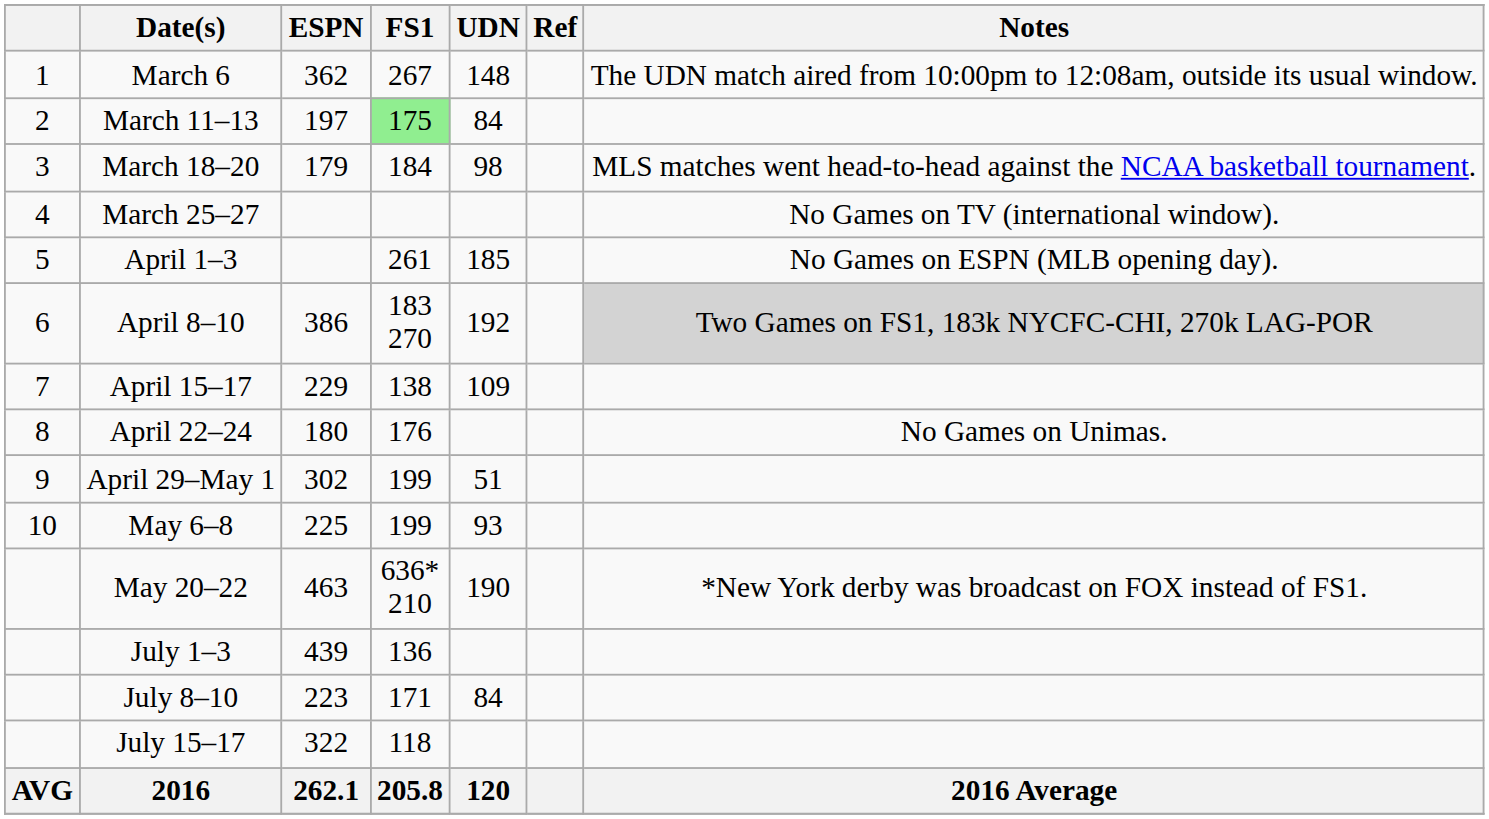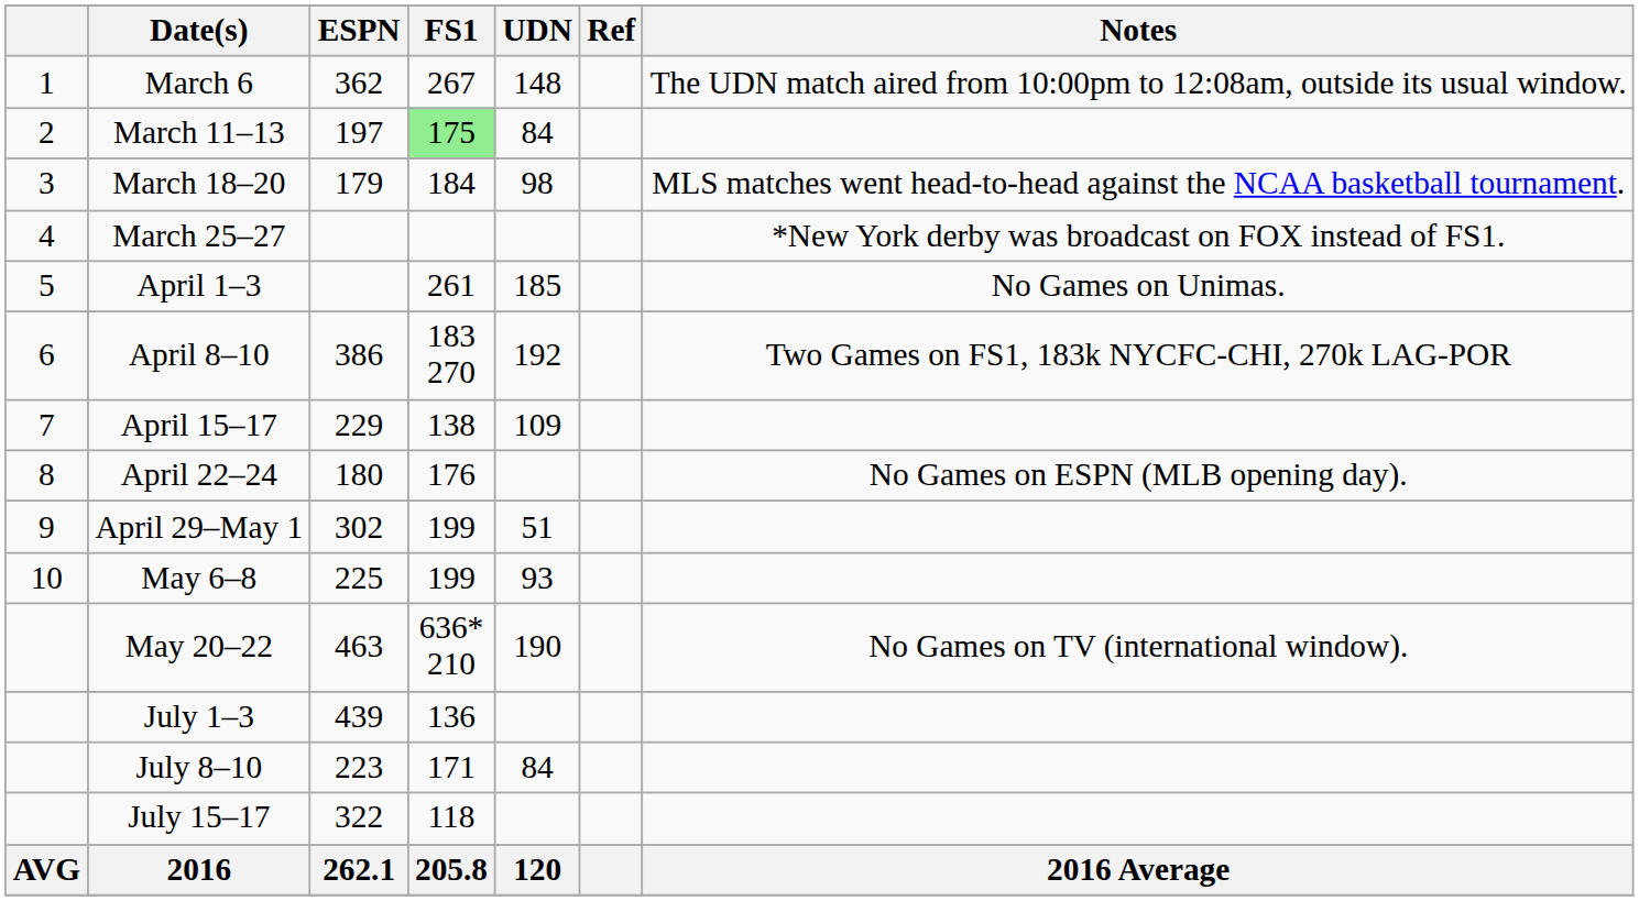 <table class="wikitable sortable" style="text-align: center;">
 <tr>
 </tr>
 <tr>
 <th></th>
 <th>Date(s)</th>
 <th>ESPN</th>
 <th>FS1</th>
 <th>UDN</th>
 <th>Ref</th>
 <th>Notes</th>
 </tr>
 <tr>
 <td>1</td>
 <td>March 6</td>
 <td>362</td>
 <td>267</td>
 <td>148</td>
 <td></td>
 <td>The UDN match aired from 10:00pm to 12:08am, outside its usual window.</td>
 </tr>
 <tr>
 <td>2</td>
 <td>March 11–13</td>
 <td>197</td>
 <td style="background: lightgreen;">175</td>
 <td>84</td>
 <td></td>
 <td></td>
 </tr>
 <tr>
 <td>3</td>
 <td>March 18–20</td>
 <td>179</td>
 <td>184</td>
 <td>98</td>
 <td></td>
 <td>MLS matches went head-to-head against the <a href='#'>NCAA basketball tournament</a>.</td>
 </tr>
 <tr>
 <td>4</td>
 <td>March 25–27</td>
 <td></td>
 <td></td>
 <td></td>
 <td></td>
-<td>No Games on TV (international window).</td>
+<td>*New York derby was broadcast on FOX instead of FS1.</td>
 </tr>
 <tr>
 <td>5</td>
 <td>April 1–3</td>
 <td></td>
 <td>261</td>
 <td>185</td>
 <td></td>
-<td>No Games on ESPN (MLB opening day).</td>
+<td>No Games on Unimas.</td>
 </tr>
 <tr>
 <td>6</td>
 <td>April 8–10</td>
 <td>386</td>
 <td>183<br>270</td>
 <td>192</td>
 <td></td>
-<td style="background: lightgrey;">Two Games on FS1, 183k NYCFC-CHI, 270k LAG-POR</td>
+<td>Two Games on FS1, 183k NYCFC-CHI, 270k LAG-POR</td>
 </tr>
 <tr>
 <td>7</td>
 <td>April 15–17</td>
 <td>229</td>
 <td>138</td>
 <td>109</td>
 <td></td>
 <td></td>
 </tr>
 <tr>
 <td>8</td>
 <td>April 22–24</td>
 <td>180</td>
 <td>176</td>
 <td></td>
 <td></td>
-<td>No Games on Unimas.</td>
+<td>No Games on ESPN (MLB opening day).</td>
 </tr>
 <tr>
 <td>9</td>
 <td>April 29–May 1</td>
 <td>302</td>
 <td>199</td>
 <td>51</td>
 <td></td>
 <td></td>
 </tr>
 <tr>
 <td>10</td>
 <td>May 6–8</td>
 <td>225</td>
 <td>199</td>
 <td>93</td>
 <td></td>
 <td></td>
 </tr>
 <tr>
 <td></td>
 <td>May 20–22</td>
 <td>463</td>
 <td>636* <br> 210</td>
 <td>190</td>
 <td></td>
-<td>*New York derby was broadcast on FOX instead of FS1.</td>
+<td>No Games on TV (international window).</td>
 </tr>
 <tr>
 <td></td>
 <td>July 1–3</td>
 <td>439</td>
 <td>136</td>
 <td></td>
 <td></td>
 <td></td>
 </tr>
 <tr>
 <td></td>
 <td>July 8–10</td>
 <td>223</td>
 <td>171</td>
 <td>84</td>
 <td></td>
 <td></td>
 </tr>
 <tr>
 <td></td>
 <td>July 15–17</td>
 <td>322</td>
 <td>118</td>
 <td></td>
 <td></td>
 <td></td>
 </tr>
 <tr>
 <th>AVG</th>
 <th>2016</th>
 <th>262.1</th>
 <th>205.8</th>
 <th>120</th>
 <th></th>
 <th>2016 Average</th>
 </tr>
 <tr>
 </tr>
 </table>
